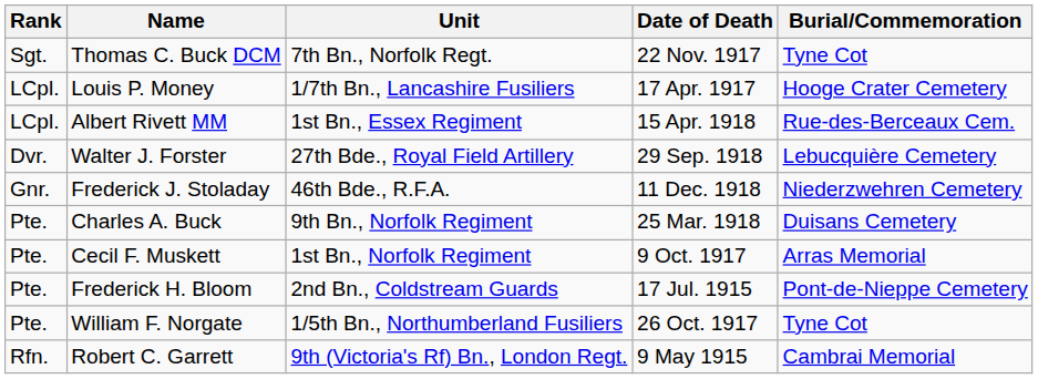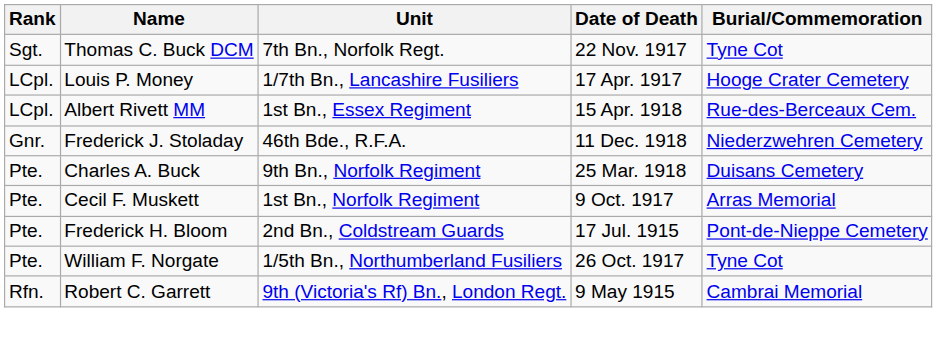 <table class="wikitable">
 <tr>
 <th>Rank</th>
 <th>Name</th>
 <th>Unit</th>
 <th>Date of Death</th>
 <th>Burial/Commemoration</th>
 </tr>
 <tr>
 <td>Sgt.</td>
 <td>Thomas C. Buck <a href='#'>DCM</a></td>
 <td>7th Bn., Norfolk Regt.</td>
 <td>22 Nov. 1917</td>
 <td><a href='#'>Tyne Cot</a></td>
 </tr>
 <tr>
 <td>LCpl.</td>
 <td>Louis P. Money</td>
 <td>1/7th Bn., <a href='#'>Lancashire Fusiliers</a></td>
 <td>17 Apr. 1917</td>
 <td><a href='#'>Hooge Crater Cemetery</a></td>
 </tr>
 <tr>
 <td>LCpl.</td>
 <td>Albert Rivett <a href='#'>MM</a></td>
 <td>1st Bn., <a href='#'>Essex Regiment</a></td>
 <td>15 Apr. 1918</td>
 <td><a href='#'>Rue-des-Berceaux Cem.</a></td>
-</tr>
-<tr>
-<td>Dvr.</td>
-<td>Walter J. Forster</td>
-<td>27th Bde., <a href='#'>Royal Field Artillery</a></td>
-<td>29 Sep. 1918</td>
-<td><a href='#'>Lebucquière Cemetery</a></td>
 </tr>
 <tr>
 <td>Gnr.</td>
 <td>Frederick J. Stoladay</td>
 <td>46th Bde., R.F.A.</td>
 <td>11 Dec. 1918</td>
 <td><a href='#'>Niederzwehren Cemetery</a></td>
 </tr>
 <tr>
 <td>Pte.</td>
 <td>Charles A. Buck</td>
 <td>9th Bn., <a href='#'>Norfolk Regiment</a></td>
 <td>25 Mar. 1918</td>
 <td><a href='#'>Duisans Cemetery</a></td>
 </tr>
 <tr>
 <td>Pte.</td>
 <td>Cecil F. Muskett</td>
 <td>1st Bn., <a href='#'>Norfolk Regiment</a></td>
 <td>9 Oct. 1917</td>
 <td><a href='#'>Arras Memorial</a></td>
 </tr>
 <tr>
 <td>Pte.</td>
 <td>Frederick H. Bloom</td>
 <td>2nd Bn., <a href='#'>Coldstream Guards</a></td>
 <td>17 Jul. 1915</td>
 <td><a href='#'>Pont-de-Nieppe Cemetery</a></td>
 </tr>
 <tr>
 <td>Pte.</td>
 <td>William F. Norgate</td>
 <td>1/5th Bn., <a href='#'>Northumberland Fusiliers</a></td>
 <td>26 Oct. 1917</td>
 <td><a href='#'>Tyne Cot</a></td>
 </tr>
 <tr>
 <td>Rfn.</td>
 <td>Robert C. Garrett</td>
 <td><a href='#'>9th (Victoria's Rf) Bn.</a>, <a href='#'>London Regt.</a></td>
 <td>9 May 1915</td>
 <td><a href='#'>Cambrai Memorial</a></td>
 </tr>
 </table>
